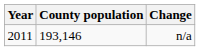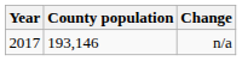 <table class="wikitable">
 <tr>
 <th>Year</th>
 <th>County population</th>
 <th>Change</th>
 </tr>
 <tr>
-<td>2011</td>
+<td>2017</td>
 <td>193,146</td>
 <td align="right">n/a</td>
 </tr>
 </table>
